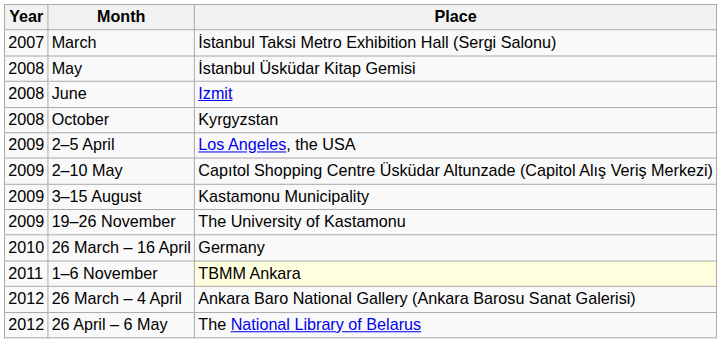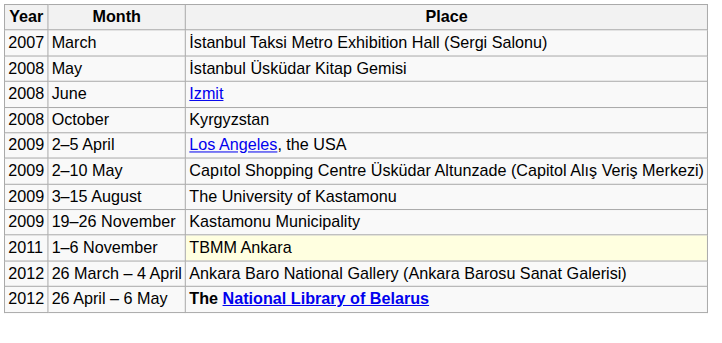 <table border="1" class="wikitable">
 <tr>
 <th>Year</th>
 <th>Month</th>
 <th>Place</th>
 </tr>
 <tr>
 <td>2007</td>
 <td>March</td>
 <td>İstanbul Taksi Metro Exhibition Hall (Sergi Salonu)</td>
 </tr>
 <tr>
 <td>2008</td>
 <td>May</td>
 <td>İstanbul Üsküdar Kitap Gemisi</td>
 </tr>
 <tr>
 <td>2008</td>
 <td>June</td>
 <td><a href='#'>Izmit</a></td>
 </tr>
 <tr>
 <td>2008</td>
 <td>October</td>
 <td>Kyrgyzstan</td>
 </tr>
 <tr>
 <td>2009</td>
 <td>2–5 April</td>
 <td><a href='#'>Los Angeles</a>, the USA</td>
 </tr>
 <tr>
 <td>2009</td>
 <td>2–10 May</td>
 <td>Capıtol Shopping Centre Üsküdar Altunzade (Capitol Alış Veriş Merkezi)</td>
 </tr>
 <tr>
 <td>2009</td>
 <td>3–15 August</td>
-<td>Kastamonu Municipality</td>
+<td>The University of Kastamonu</td>
 </tr>
 <tr>
 <td>2009</td>
 <td>19–26 November</td>
-<td>The University of Kastamonu</td>
-</tr>
-<tr>
-<td>2010</td>
-<td>26 March – 16 April</td>
-<td>Germany</td>
+<td>Kastamonu Municipality</td>
 </tr>
 <tr>
 <td>2011</td>
 <td>1–6 November</td>
 <td style="background: lightyellow;">TBMM Ankara</td>
 </tr>
 <tr>
 <td>2012</td>
 <td>26 March – 4 April</td>
 <td>Ankara Baro National Gallery (Ankara Barosu Sanat Galerisi)</td>
 </tr>
 <tr>
 <td>2012</td>
 <td>26 April – 6 May</td>
-<td>The <a href='#'>National Library of Belarus</a></td>
+<td><strong>The <a href='#'>National Library of Belarus</a></strong></td>
 </tr>
 </table>
